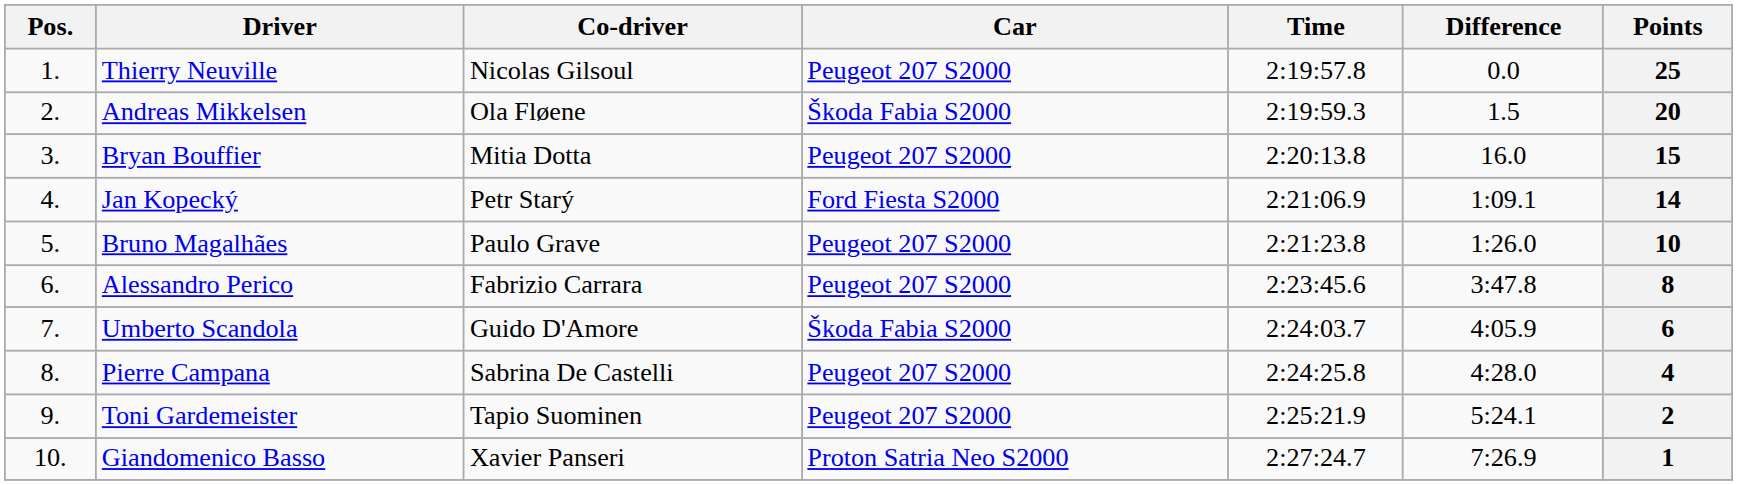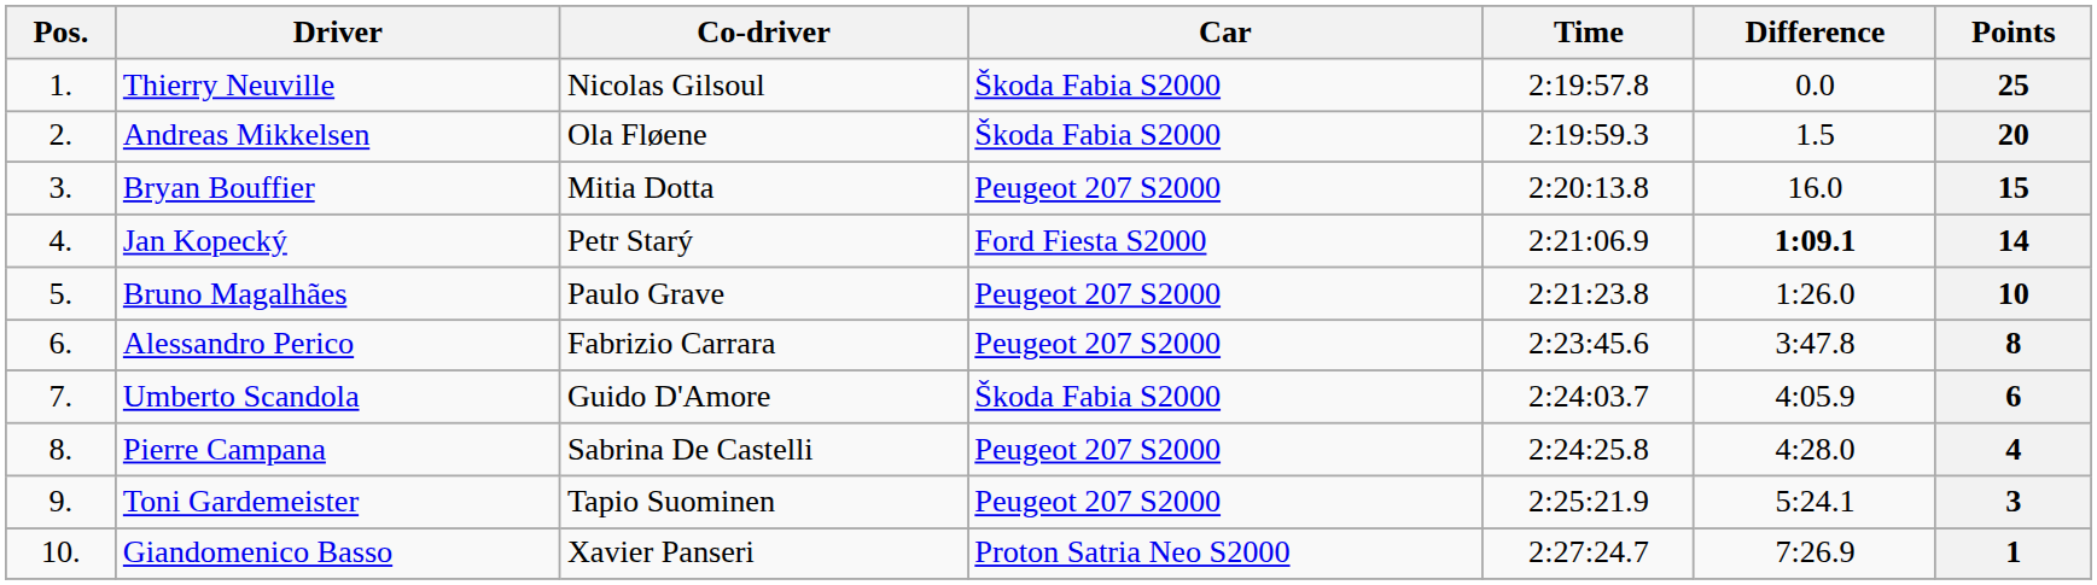 <table class="wikitable" width="100%" style="text-align: center; font-size: 90%; max-width: 950px;">
 <tr>
 <th>Pos.</th>
 <th>Driver</th>
 <th>Co-driver</th>
 <th>Car</th>
 <th>Time</th>
 <th>Difference</th>
 <th>Points</th>
 </tr>
 <tr>
 <td>1.</td>
 <td align="left"> <a href='#'>Thierry Neuville</a></td>
 <td align="left"> Nicolas Gilsoul</td>
-<td align="left"><a href='#'>Peugeot 207 S2000</a></td>
+<td align="left"><a href='#'>Škoda Fabia S2000</a></td>
 <td>2:19:57.8</td>
 <td>0.0</td>
 <th>25</th>
 </tr>
 <tr>
 <td>2.</td>
 <td align="left"> <a href='#'>Andreas Mikkelsen</a></td>
 <td align="left"> Ola Fløene</td>
 <td align="left"><a href='#'>Škoda Fabia S2000</a></td>
 <td>2:19:59.3</td>
 <td>1.5</td>
 <th>20</th>
 </tr>
 <tr>
 <td>3.</td>
 <td align="left"> <a href='#'>Bryan Bouffier</a></td>
 <td align="left"> Mitia Dotta</td>
 <td align="left"><a href='#'>Peugeot 207 S2000</a></td>
 <td>2:20:13.8</td>
 <td>16.0</td>
 <th>15</th>
 </tr>
 <tr>
 <td>4.</td>
 <td align="left"> <a href='#'>Jan Kopecký</a></td>
 <td align="left"> Petr Starý</td>
 <td align="left"><a href='#'>Ford Fiesta S2000</a></td>
 <td>2:21:06.9</td>
-<td>1:09.1</td>
+<td><strong>1:09.1</strong></td>
 <th>14</th>
 </tr>
 <tr>
 <td>5.</td>
 <td align="left"> <a href='#'>Bruno Magalhães</a></td>
 <td align="left"> Paulo Grave</td>
 <td align="left"><a href='#'>Peugeot 207 S2000</a></td>
 <td>2:21:23.8</td>
 <td>1:26.0</td>
 <th>10</th>
 </tr>
 <tr>
 <td>6.</td>
 <td align="left"> <a href='#'>Alessandro Perico</a></td>
 <td align="left"> Fabrizio Carrara</td>
 <td align="left"><a href='#'>Peugeot 207 S2000</a></td>
 <td>2:23:45.6</td>
 <td>3:47.8</td>
 <th>8</th>
 </tr>
 <tr>
 <td>7.</td>
 <td align="left"> <a href='#'>Umberto Scandola</a></td>
 <td align="left"> Guido D'Amore</td>
 <td align="left"><a href='#'>Škoda Fabia S2000</a></td>
 <td>2:24:03.7</td>
 <td>4:05.9</td>
 <th>6</th>
 </tr>
 <tr>
 <td>8.</td>
 <td align="left"> <a href='#'>Pierre Campana</a></td>
 <td align="left"> Sabrina De Castelli</td>
 <td align="left"><a href='#'>Peugeot 207 S2000</a></td>
 <td>2:24:25.8</td>
 <td>4:28.0</td>
 <th>4</th>
 </tr>
 <tr>
 <td>9.</td>
 <td align="left"> <a href='#'>Toni Gardemeister</a></td>
 <td align="left"> Tapio Suominen</td>
 <td align="left"><a href='#'>Peugeot 207 S2000</a></td>
 <td>2:25:21.9</td>
 <td>5:24.1</td>
-<th>2</th>
+<th>3</th>
 </tr>
 <tr>
 <td>10.</td>
 <td align="left"> <a href='#'>Giandomenico Basso</a></td>
 <td align="left"> Xavier Panseri</td>
 <td align="left"><a href='#'>Proton Satria Neo S2000</a></td>
 <td>2:27:24.7</td>
 <td>7:26.9</td>
 <th>1</th>
 </tr>
 </table>
